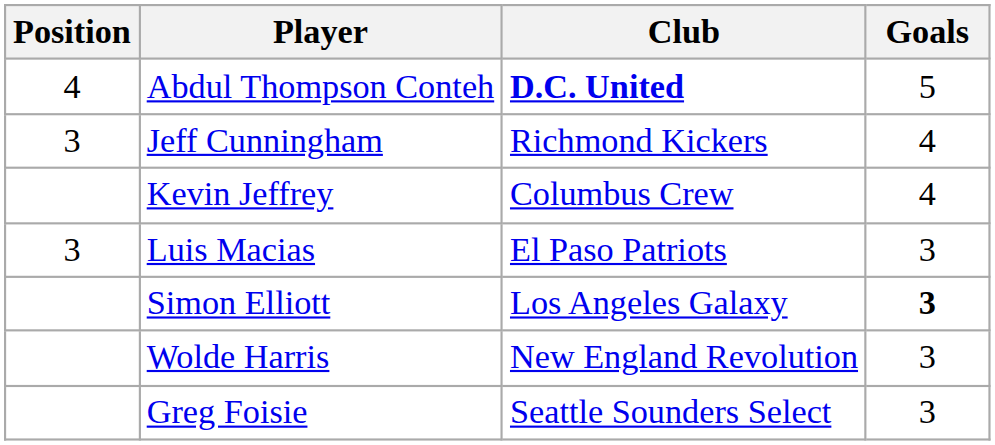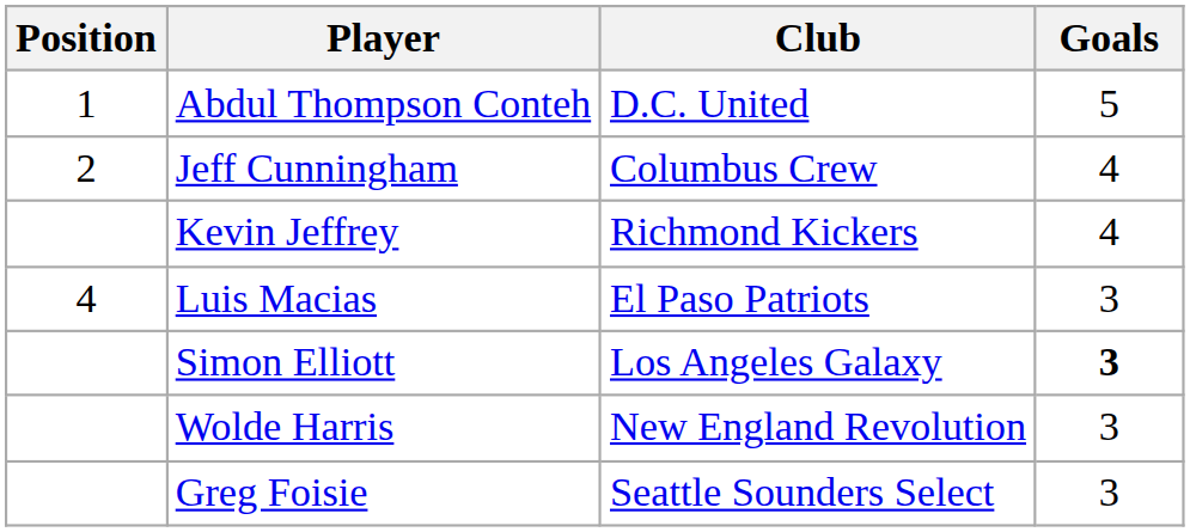 <table class="wikitable">
 <tr>
 <th width="50px">Position</th>
 <th>Player</th>
 <th>Club</th>
 <th width="50px">Goals</th>
 </tr>
 <tr align="center" valign="top" bgcolor="#FFFFFF">
-<td>4</td>
+<td>1</td>
 <td align="left"><a href='#'>Abdul Thompson Conteh</a></td>
-<td align="left"><strong><a href='#'>D.C. United</a></strong></td>
+<td align="left"><a href='#'>D.C. United</a></td>
 <td>5</td>
 </tr>
 <tr align="center" valign="top" bgcolor="#FFFFFF">
-<td>3</td>
+<td>2</td>
 <td align="left"><a href='#'>Jeff Cunningham</a></td>
-<td align="left"><a href='#'>Richmond Kickers</a></td>
+<td align="left"><a href='#'>Columbus Crew</a></td>
 <td>4</td>
 </tr>
 <tr align="center" valign="top" bgcolor="#FFFFFF">
 <td></td>
 <td align="left"><a href='#'>Kevin Jeffrey</a></td>
-<td align="left"><a href='#'>Columbus Crew</a></td>
+<td align="left"><a href='#'>Richmond Kickers</a></td>
 <td>4</td>
 </tr>
 <tr align="center" valign="top" bgcolor="#FFFFFF">
-<td>3</td>
+<td>4</td>
 <td align="left"><a href='#'>Luis Macias</a></td>
 <td align="left"><a href='#'>El Paso Patriots</a></td>
 <td>3</td>
 </tr>
 <tr align="center" valign="top" bgcolor="#FFFFFF">
 <td></td>
 <td align="left"><a href='#'>Simon Elliott</a></td>
 <td align="left"><a href='#'>Los Angeles Galaxy</a></td>
 <td><strong>3</strong></td>
 </tr>
 <tr align="center" valign="top" bgcolor="#FFFFFF">
 <td></td>
 <td align="left"><a href='#'>Wolde Harris</a></td>
 <td align="left"><a href='#'>New England Revolution</a></td>
 <td>3</td>
 </tr>
 <tr align="center" valign="top" bgcolor="#FFFFFF">
 <td></td>
 <td align="left"><a href='#'>Greg Foisie</a></td>
 <td align="left"><a href='#'>Seattle Sounders Select</a></td>
 <td>3</td>
 </tr>
 </table>
